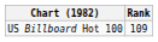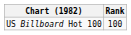 <table class="wikitable">
 <tr>
 <th>Chart (1982)</th>
 <th>Rank</th>
 </tr>
 <tr>
 <td>US <em>Billboard</em> Hot 100</td>
-<td align="center">109</td>
+<td align="center">100</td>
 </tr>
 </table>
